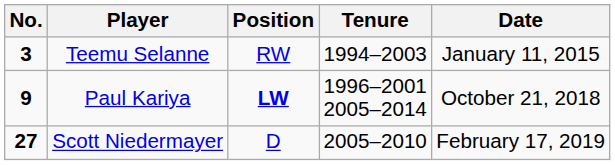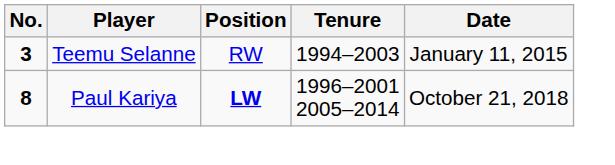 <table class="wikitable" style="text-align:center">
 <tr>
 <th>No.</th>
 <th>Player</th>
 <th>Position</th>
 <th>Tenure</th>
 <th>Date</th>
 </tr>
 <tr>
 <td><strong>3</strong></td>
 <td><a href='#'>Teemu Selanne</a></td>
 <td><a href='#'>RW</a></td>
 <td>1994–2003</td>
 <td>January 11, 2015</td>
 </tr>
 <tr>
-<td><strong>9</strong></td>
+<td><strong>8</strong></td>
 <td><a href='#'>Paul Kariya</a></td>
 <td><strong><a href='#'>LW</a></strong></td>
 <td>1996–2001<br>2005–2014</td>
 <td>October 21, 2018</td>
 </tr>
-<tr>
-<td><strong>27</strong></td>
-<td><a href='#'>Scott Niedermayer</a></td>
-<td><a href='#'>D</a></td>
-<td>2005–2010</td>
-<td>February 17, 2019</td>
-</tr>
 </table>
